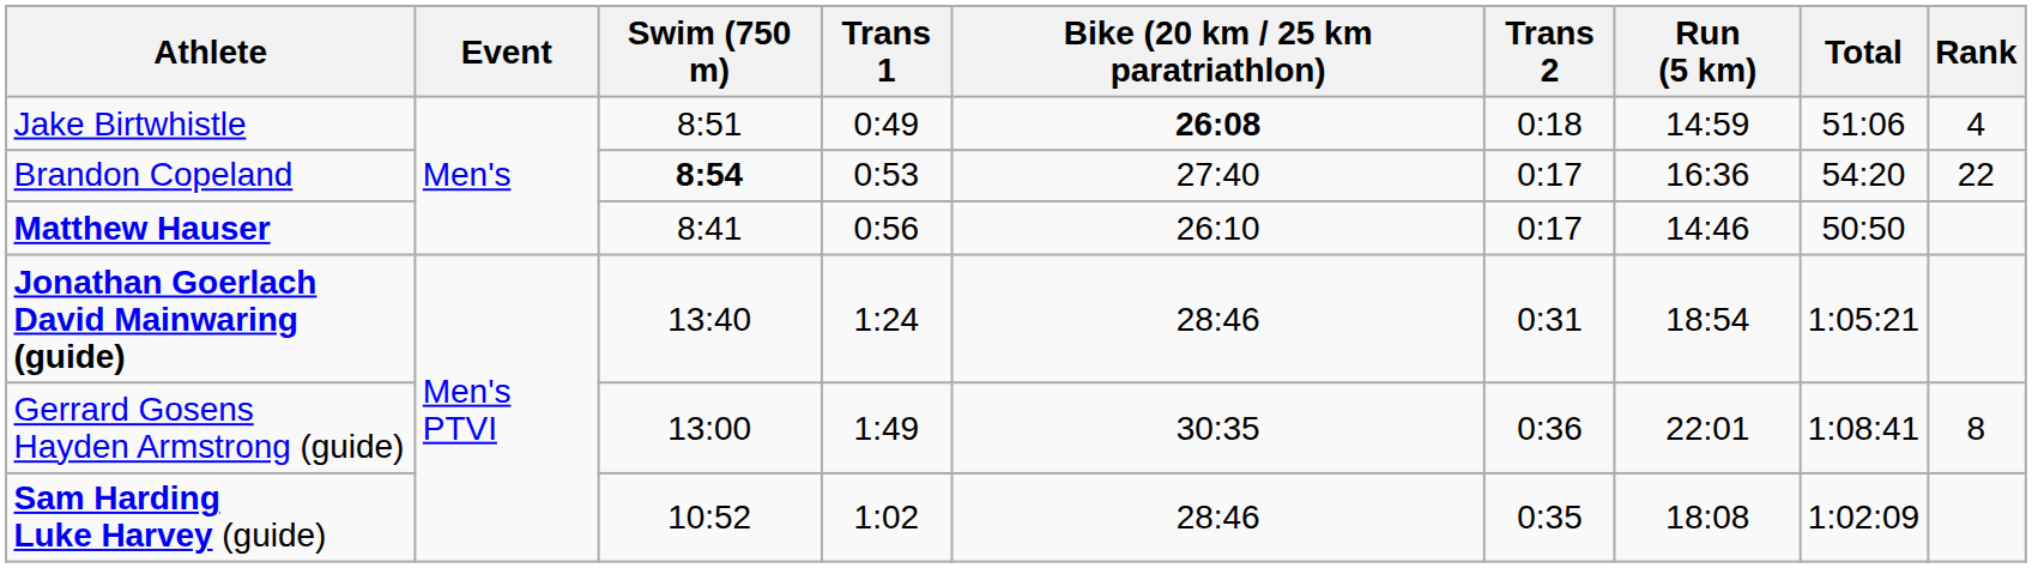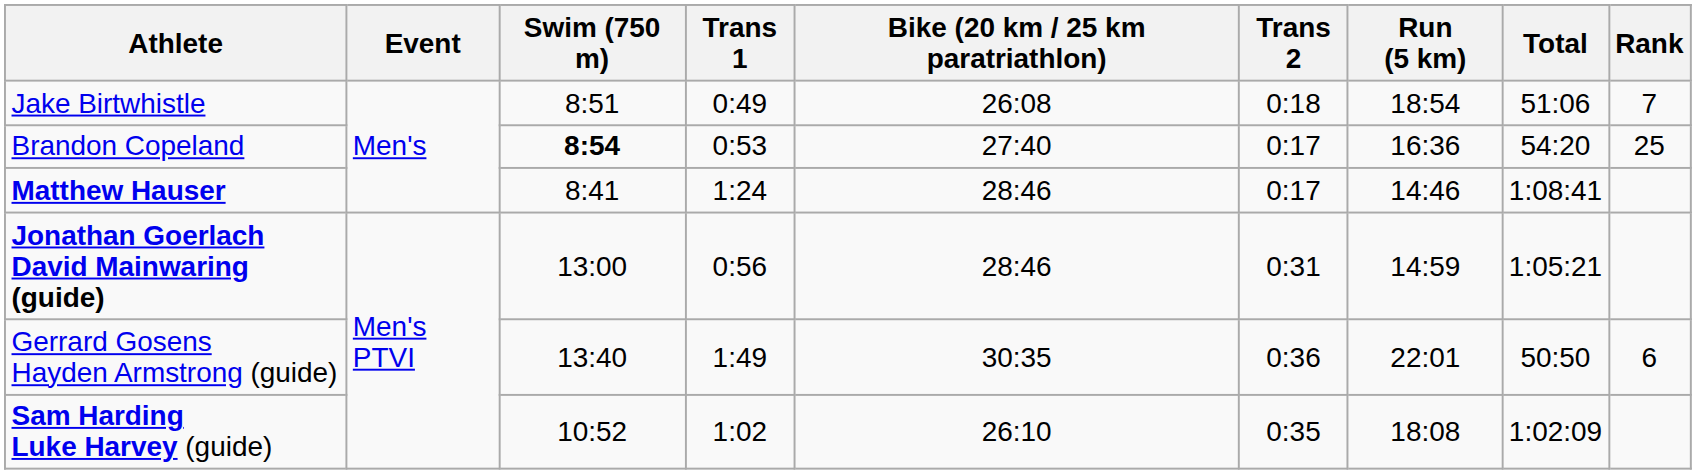 <table class=wikitable style=font-size:90%;text-align:center>
 <tr>
 <th>Athlete</th>
 <th>Event</th>
 <th>Swim (750 m)</th>
 <th>Trans 1</th>
 <th>Bike (20 km / 25 km paratriathlon)</th>
 <th>Trans 2</th>
 <th>Run (5 km)</th>
 <th>Total</th>
 <th>Rank</th>
 </tr>
 <tr>
 <td align=left><a href='#'>Jake Birtwhistle</a></td>
 <td style="text-align:left;" rowspan="3"><a href='#'>Men's</a></td>
 <td>8:51</td>
 <td>0:49</td>
-<td><strong>26:08</strong></td>
+<td>26:08</td>
 <td>0:18</td>
-<td>14:59</td>
+<td>18:54</td>
 <td>51:06</td>
-<td>4</td>
+<td>7</td>
 </tr>
 <tr>
 <td align=left><a href='#'>Brandon Copeland</a></td>
 <td><strong>8:54</strong></td>
 <td>0:53</td>
 <td>27:40</td>
 <td>0:17</td>
 <td>16:36</td>
 <td>54:20</td>
-<td>22</td>
+<td>25</td>
 </tr>
 <tr>
 <td align=left><strong><a href='#'>Matthew Hauser</a></strong></td>
 <td>8:41</td>
-<td>0:56</td>
-<td>26:10</td>
+<td>1:24</td>
+<td>28:46</td>
 <td>0:17</td>
 <td>14:46</td>
-<td>50:50</td>
+<td>1:08:41</td>
 <td></td>
 </tr>
 <tr>
 <td align=left><strong><a href='#'>Jonathan Goerlach</a> <br> <a href='#'>David Mainwaring</a> (guide)</strong></td>
 <td style="text-align:left;" rowspan="3"><a href='#'>Men's PTVI</a></td>
-<td>13:40</td>
-<td>1:24</td>
+<td>13:00</td>
+<td>0:56</td>
 <td>28:46</td>
 <td>0:31</td>
-<td>18:54</td>
+<td>14:59</td>
 <td>1:05:21</td>
 <td></td>
 </tr>
 <tr>
 <td align=left><a href='#'>Gerrard Gosens</a> <br><a href='#'>Hayden Armstrong</a> (guide)</td>
-<td>13:00</td>
+<td>13:40</td>
 <td>1:49</td>
 <td>30:35</td>
 <td>0:36</td>
 <td>22:01</td>
-<td>1:08:41</td>
-<td>8</td>
+<td>50:50</td>
+<td>6</td>
 </tr>
 <tr>
 <td align=left><strong><a href='#'>Sam Harding</a> <br> <a href='#'>Luke Harvey</a></strong> (guide)</td>
 <td>10:52</td>
 <td>1:02</td>
-<td>28:46</td>
+<td>26:10</td>
 <td>0:35</td>
 <td>18:08</td>
 <td>1:02:09</td>
 <td></td>
 </tr>
 </table>
